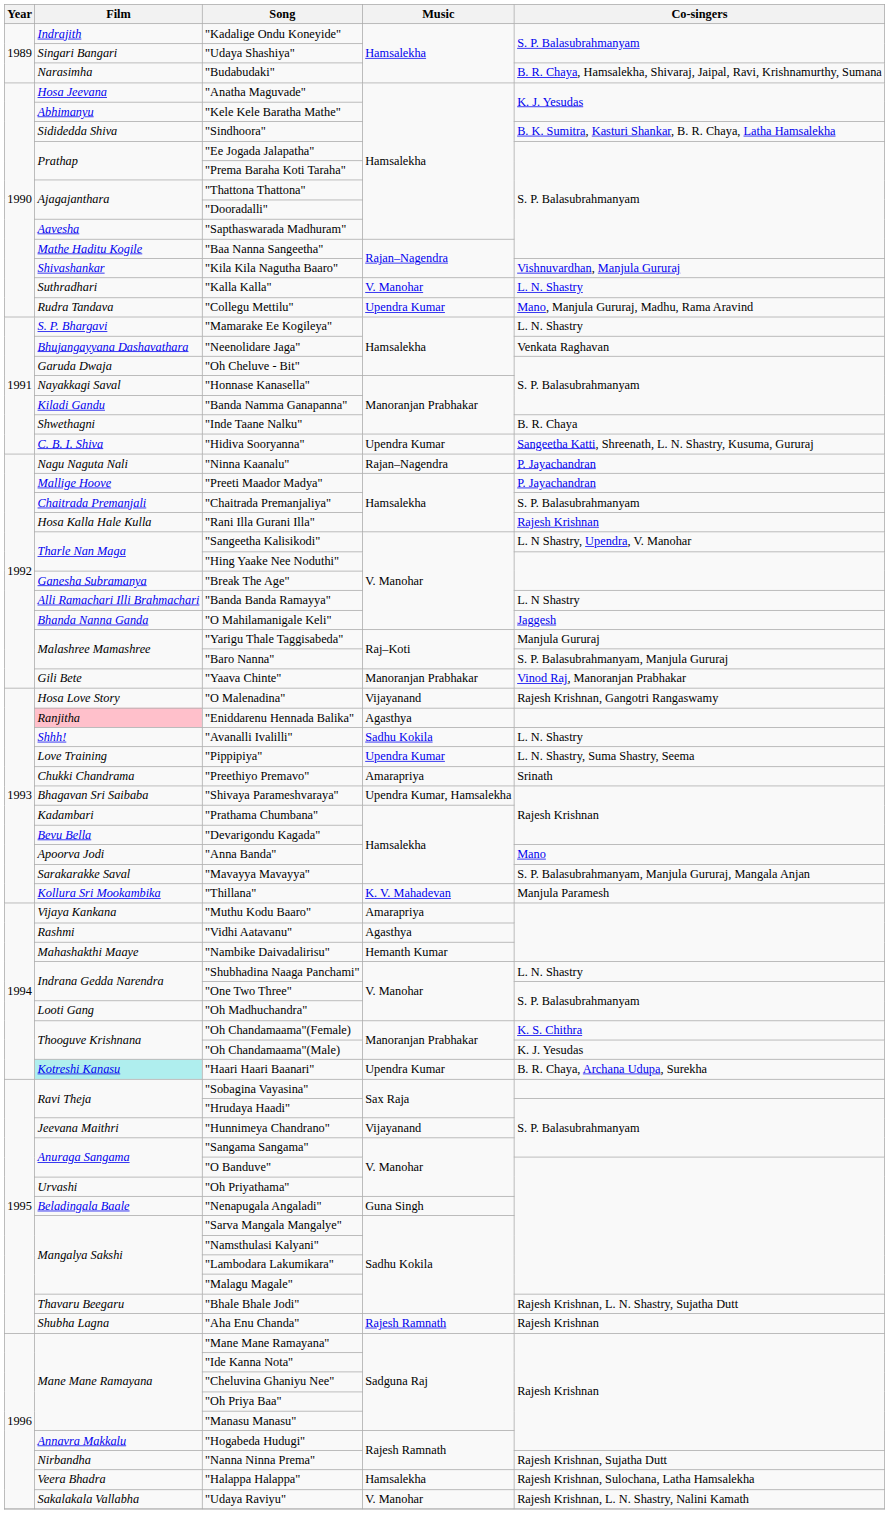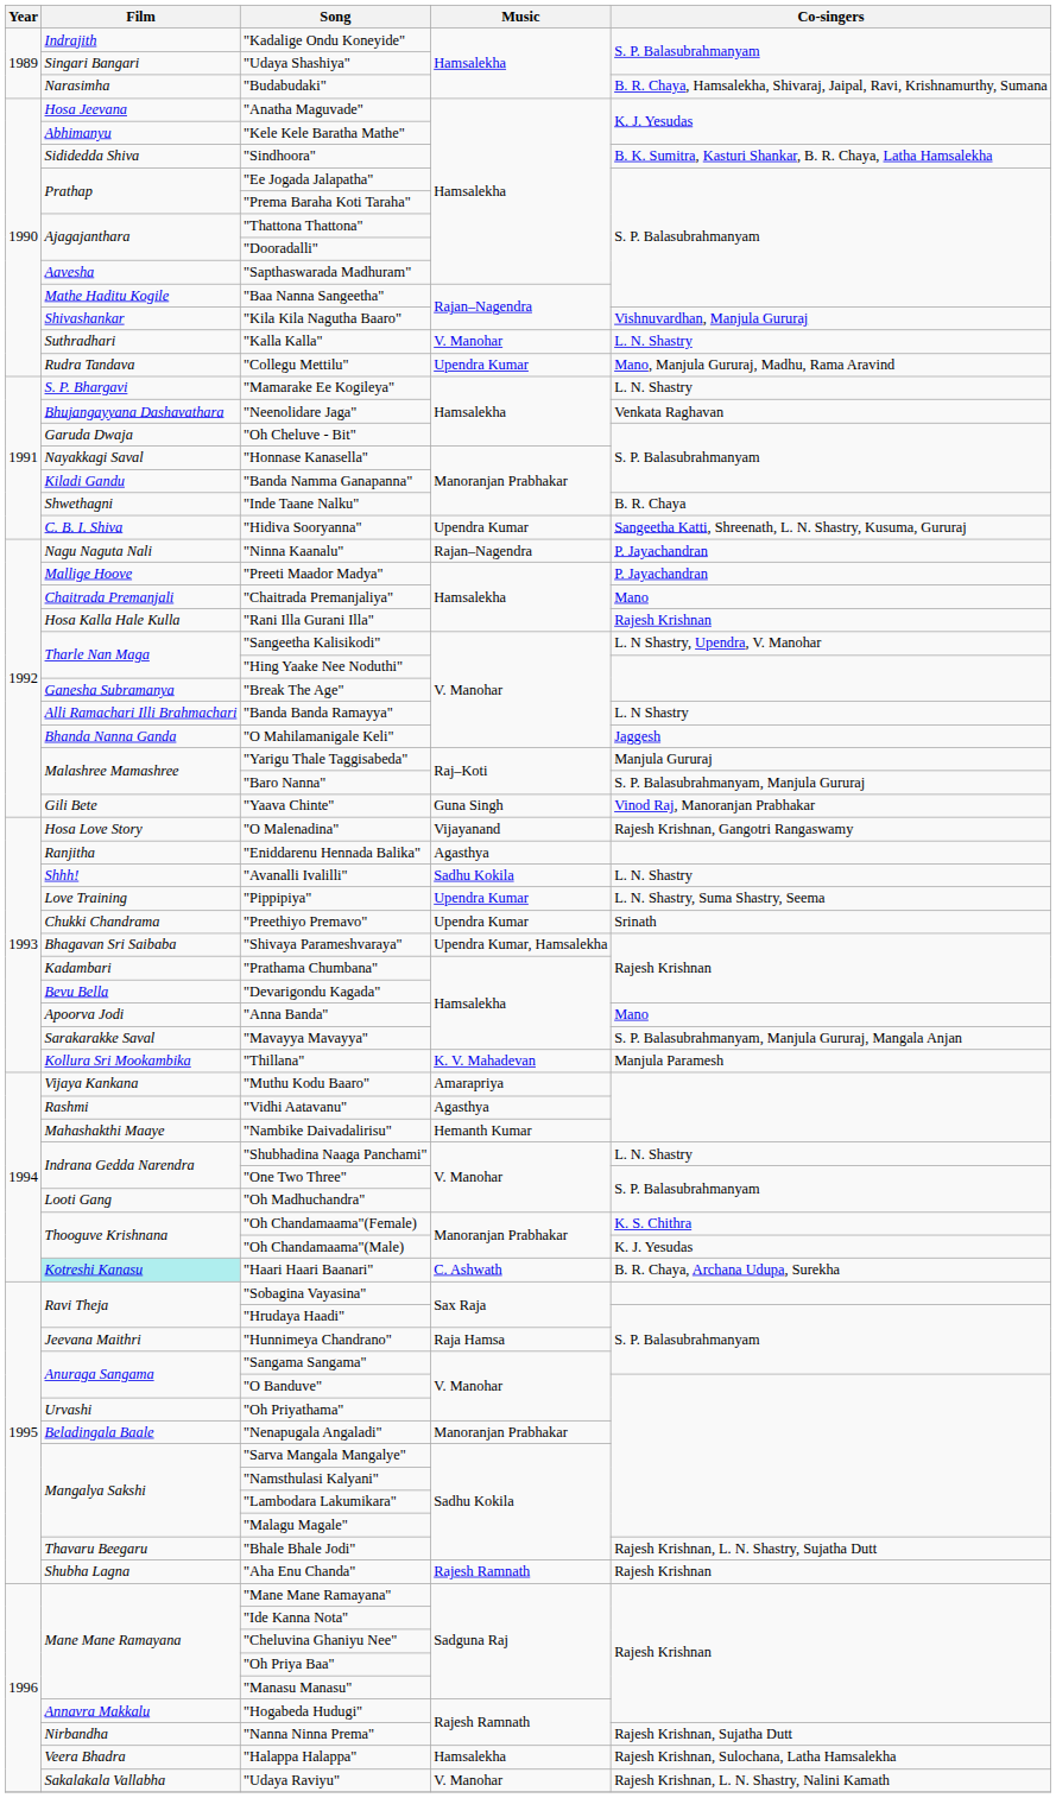 <table class="wikitable">
 <tr>
 <th>Year</th>
 <th>Film</th>
 <th>Song</th>
 <th>Music</th>
 <th>Co-singers</th>
 </tr>
 <tr>
 <td rowspan="3">1989</td>
 <td><em><a href='#'>Indrajith</a></em></td>
 <td>"Kadalige Ondu Koneyide"</td>
 <td rowspan="3"><a href='#'>Hamsalekha</a></td>
 <td rowspan="2"><a href='#'>S. P. Balasubrahmanyam</a></td>
 </tr>
 <tr>
 <td><em>Singari Bangari</em></td>
 <td>"Udaya Shashiya"</td>
 </tr>
 <tr>
 <td><em>Narasimha</em></td>
 <td>"Budabudaki"</td>
 <td><a href='#'>B. R. Chaya</a>, Hamsalekha, Shivaraj, Jaipal, Ravi, Krishnamurthy, Sumana</td>
 </tr>
 <tr>
 <td rowspan="12">1990</td>
 <td><em><a href='#'>Hosa Jeevana</a></em></td>
 <td>"Anatha Maguvade"</td>
 <td rowspan="8">Hamsalekha</td>
 <td rowspan="2"><a href='#'>K. J. Yesudas</a></td>
 </tr>
 <tr>
 <td><em><a href='#'>Abhimanyu</a></em></td>
 <td>"Kele Kele Baratha Mathe"</td>
 </tr>
 <tr>
 <td><em>Sididedda Shiva</em></td>
 <td>"Sindhoora"</td>
 <td><a href='#'>B. K. Sumitra</a>, <a href='#'>Kasturi Shankar</a>, B. R. Chaya, <a href='#'>Latha Hamsalekha</a></td>
 </tr>
 <tr>
 <td rowspan="2"><em>Prathap</em></td>
 <td>"Ee Jogada Jalapatha"</td>
 <td rowspan="6">S. P. Balasubrahmanyam</td>
 </tr>
 <tr>
 <td>"Prema Baraha Koti Taraha"</td>
 </tr>
 <tr>
 <td rowspan="2"><em>Ajagajanthara</em></td>
 <td>"Thattona Thattona"</td>
 </tr>
 <tr>
 <td>"Dooradalli"</td>
 </tr>
 <tr>
 <td><em><a href='#'>Aavesha</a></em></td>
 <td>"Sapthaswarada Madhuram"</td>
 </tr>
 <tr>
 <td><em><a href='#'>Mathe Haditu Kogile</a></em></td>
 <td>"Baa Nanna Sangeetha"</td>
 <td rowspan="2"><a href='#'>Rajan–Nagendra</a></td>
 </tr>
 <tr>
 <td><em><a href='#'>Shivashankar</a></em></td>
 <td>"Kila Kila Nagutha Baaro"</td>
 <td><a href='#'>Vishnuvardhan</a>, <a href='#'>Manjula Gururaj</a></td>
 </tr>
 <tr>
 <td><em>Suthradhari</em></td>
 <td>"Kalla Kalla"</td>
 <td><a href='#'>V. Manohar</a></td>
 <td><a href='#'>L. N. Shastry</a></td>
 </tr>
 <tr>
 <td><em>Rudra Tandava</em></td>
 <td>"Collegu Mettilu"</td>
 <td><a href='#'>Upendra Kumar</a></td>
 <td><a href='#'>Mano</a>, Manjula Gururaj, Madhu, Rama Aravind</td>
 </tr>
 <tr>
 <td rowspan="7">1991</td>
 <td><em><a href='#'>S. P. Bhargavi</a></em></td>
 <td>"Mamarake Ee Kogileya"</td>
 <td rowspan="3">Hamsalekha</td>
 <td>L. N. Shastry</td>
 </tr>
 <tr>
 <td><em><a href='#'>Bhujangayyana Dashavathara</a></em></td>
 <td>"Neenolidare Jaga"</td>
 <td>Venkata Raghavan</td>
 </tr>
 <tr>
 <td><em>Garuda Dwaja</em></td>
 <td>"Oh Cheluve - Bit"</td>
 <td rowspan="3">S. P. Balasubrahmanyam</td>
 </tr>
 <tr>
 <td><em>Nayakkagi Saval</em></td>
 <td>"Honnase Kanasella"</td>
 <td rowspan="3">Manoranjan Prabhakar</td>
 </tr>
 <tr>
 <td><em><a href='#'>Kiladi Gandu</a></em></td>
 <td>"Banda Namma Ganapanna"</td>
 </tr>
 <tr>
 <td><em>Shwethagni</em></td>
 <td>"Inde Taane Nalku"</td>
 <td>B. R. Chaya</td>
 </tr>
 <tr>
 <td><em><a href='#'>C. B. I. Shiva</a></em></td>
 <td>"Hidiva Sooryanna"</td>
 <td>Upendra Kumar</td>
 <td><a href='#'>Sangeetha Katti</a>, Shreenath, L. N. Shastry, Kusuma, Gururaj</td>
 </tr>
 <tr>
 <td rowspan="12">1992</td>
 <td><em>Nagu Naguta Nali</em></td>
 <td>"Ninna Kaanalu"</td>
 <td>Rajan–Nagendra</td>
 <td><a href='#'>P. Jayachandran</a></td>
 </tr>
 <tr>
 <td><em><a href='#'>Mallige Hoove</a></em></td>
 <td>"Preeti Maador Madya"</td>
 <td rowspan="3">Hamsalekha</td>
 <td><a href='#'>P. Jayachandran</a></td>
 </tr>
 <tr>
 <td><em><a href='#'>Chaitrada Premanjali</a></em></td>
 <td>"Chaitrada Premanjaliya"</td>
-<td>S. P. Balasubrahmanyam</td>
+<td><a href='#'>Mano</a></td>
 </tr>
 <tr>
 <td><em>Hosa Kalla Hale Kulla</em></td>
 <td>"Rani Illa Gurani Illa"</td>
 <td><a href='#'>Rajesh Krishnan</a></td>
 </tr>
 <tr>
 <td rowspan="2"><em><a href='#'>Tharle Nan Maga</a></em></td>
 <td>"Sangeetha Kalisikodi"</td>
 <td rowspan="5">V. Manohar</td>
 <td>L. N Shastry, <a href='#'>Upendra</a>, V. Manohar</td>
 </tr>
 <tr>
 <td>"Hing Yaake Nee Noduthi"</td>
 </tr>
 <tr>
 <td><em><a href='#'>Ganesha Subramanya</a></em></td>
 <td>"Break The Age"</td>
 </tr>
 <tr>
 <td><em><a href='#'>Alli Ramachari Illi Brahmachari</a></em></td>
 <td>"Banda Banda Ramayya"</td>
 <td>L. N Shastry</td>
 </tr>
 <tr>
 <td><em><a href='#'>Bhanda Nanna Ganda</a></em></td>
 <td>"O Mahilamanigale Keli"</td>
 <td><a href='#'>Jaggesh</a></td>
 </tr>
 <tr>
 <td rowspan="2"><em>Malashree Mamashree</em></td>
 <td>"Yarigu Thale Taggisabeda"</td>
 <td rowspan="2">Raj–Koti</td>
 <td>Manjula Gururaj</td>
 </tr>
 <tr>
 <td>"Baro Nanna"</td>
 <td>S. P. Balasubrahmanyam, Manjula Gururaj</td>
 </tr>
 <tr>
 <td><em>Gili Bete</em></td>
 <td>"Yaava Chinte"</td>
-<td>Manoranjan Prabhakar</td>
+<td>Guna Singh</td>
 <td><a href='#'>Vinod Raj</a>, Manoranjan Prabhakar</td>
 </tr>
 <tr>
 <td rowspan="11">1993</td>
 <td><em>Hosa Love Story</em></td>
 <td>"O Malenadina"</td>
 <td>Vijayanand</td>
 <td>Rajesh Krishnan, Gangotri Rangaswamy</td>
 </tr>
 <tr>
-<td style="background: pink;"><em>Ranjitha</em></td>
+<td><em>Ranjitha</em></td>
 <td>"Eniddarenu Hennada Balika"</td>
 <td>Agasthya</td>
 </tr>
 <tr>
 <td><em><a href='#'>Shhh!</a></em></td>
 <td>"Avanalli Ivalilli"</td>
 <td><a href='#'>Sadhu Kokila</a></td>
 <td>L. N. Shastry</td>
 </tr>
 <tr>
 <td><em>Love Training</em></td>
 <td>"Pippipiya"</td>
 <td><a href='#'>Upendra Kumar</a></td>
 <td>L. N. Shastry, Suma Shastry, Seema</td>
 </tr>
 <tr>
 <td><em>Chukki Chandrama</em></td>
 <td>"Preethiyo Premavo"</td>
-<td>Amarapriya</td>
+<td>Upendra Kumar</td>
 <td>Srinath</td>
 </tr>
 <tr>
 <td><em>Bhagavan Sri Saibaba</em></td>
 <td>"Shivaya Parameshvaraya"</td>
 <td>Upendra Kumar, Hamsalekha</td>
 <td rowspan="3">Rajesh Krishnan</td>
 </tr>
 <tr>
 <td><em>Kadambari</em></td>
 <td>"Prathama Chumbana"</td>
 <td rowspan="4">Hamsalekha</td>
 </tr>
 <tr>
 <td><em><a href='#'>Bevu Bella</a></em></td>
 <td>"Devarigondu Kagada"</td>
 </tr>
 <tr>
 <td><em>Apoorva Jodi</em></td>
 <td>"Anna Banda"</td>
 <td><a href='#'>Mano</a></td>
 </tr>
 <tr>
 <td><em>Sarakarakke Saval</em></td>
 <td>"Mavayya Mavayya"</td>
 <td>S. P. Balasubrahmanyam, Manjula Gururaj, Mangala Anjan</td>
 </tr>
 <tr>
 <td><em><a href='#'>Kollura Sri Mookambika</a></em></td>
 <td>"Thillana"</td>
 <td><a href='#'>K. V. Mahadevan</a></td>
 <td>Manjula Paramesh</td>
 </tr>
 <tr>
 <td rowspan="9">1994</td>
 <td><em>Vijaya Kankana</em></td>
 <td>"Muthu Kodu Baaro"</td>
 <td>Amarapriya</td>
 </tr>
 <tr>
 <td><em>Rashmi</em></td>
 <td>"Vidhi Aatavanu"</td>
 <td>Agasthya</td>
 </tr>
 <tr>
 <td><em>Mahashakthi Maaye</em></td>
 <td>"Nambike Daivadalirisu"</td>
 <td>Hemanth Kumar</td>
 </tr>
 <tr>
 <td rowspan="2"><em>Indrana Gedda Narendra</em></td>
 <td>"Shubhadina Naaga Panchami"</td>
 <td rowspan="3">V. Manohar</td>
 <td>L. N. Shastry</td>
 </tr>
 <tr>
 <td>"One Two Three"</td>
 <td rowspan="2">S. P. Balasubrahmanyam</td>
 </tr>
 <tr>
 <td><em>Looti Gang</em></td>
 <td>"Oh Madhuchandra"</td>
 </tr>
 <tr>
 <td rowspan="2"><em>Thooguve Krishnana</em></td>
 <td>"Oh Chandamaama"(Female)</td>
 <td rowspan="2">Manoranjan Prabhakar</td>
 <td><a href='#'>K. S. Chithra</a></td>
 </tr>
 <tr>
 <td>"Oh Chandamaama"(Male)</td>
 <td>K. J. Yesudas</td>
 </tr>
 <tr>
 <td style="background: paleturquoise;"><em><a href='#'>Kotreshi Kanasu</a></em></td>
 <td>"Haari Haari Baanari"</td>
-<td>Upendra Kumar</td>
+<td><a href='#'>C. Ashwath</a></td>
 <td>B. R. Chaya, <a href='#'>Archana Udupa</a>, Surekha</td>
 </tr>
 <tr>
 <td rowspan="13">1995</td>
 <td rowspan="2"><em>Ravi Theja</em></td>
 <td>"Sobagina Vayasina"</td>
 <td rowspan="2">Sax Raja</td>
 </tr>
 <tr>
 <td>"Hrudaya Haadi"</td>
 <td rowspan="3">S. P. Balasubrahmanyam</td>
 </tr>
 <tr>
 <td><em>Jeevana Maithri</em></td>
 <td>"Hunnimeya Chandrano"</td>
-<td>Vijayanand</td>
+<td>Raja Hamsa</td>
 </tr>
 <tr>
 <td rowspan="2"><em><a href='#'>Anuraga Sangama</a></em></td>
 <td>"Sangama Sangama"</td>
 <td rowspan="3">V. Manohar</td>
 </tr>
 <tr>
 <td>"O Banduve"</td>
 </tr>
 <tr>
 <td><em>Urvashi</em></td>
 <td>"Oh Priyathama"</td>
 </tr>
 <tr>
 <td><em><a href='#'>Beladingala Baale</a></em></td>
 <td>"Nenapugala Angaladi"</td>
-<td>Guna Singh</td>
+<td>Manoranjan Prabhakar</td>
 </tr>
 <tr>
 <td rowspan="4"><em>Mangalya Sakshi</em></td>
 <td>"Sarva Mangala Mangalye"</td>
 <td rowspan="5">Sadhu Kokila</td>
 </tr>
 <tr>
 <td>"Namsthulasi Kalyani"</td>
 </tr>
 <tr>
 <td>"Lambodara Lakumikara"</td>
 </tr>
 <tr>
 <td>"Malagu Magale"</td>
 </tr>
 <tr>
 <td><em>Thavaru Beegaru</em></td>
 <td>"Bhale Bhale Jodi"</td>
 <td>Rajesh Krishnan, L. N. Shastry, Sujatha Dutt</td>
 </tr>
 <tr>
 <td><em>Shubha Lagna</em></td>
 <td>"Aha Enu Chanda"</td>
 <td><a href='#'>Rajesh Ramnath</a></td>
 <td>Rajesh Krishnan</td>
 </tr>
 <tr>
 <td rowspan="9">1996</td>
 <td rowspan="5"><em>Mane Mane Ramayana</em></td>
 <td>"Mane Mane Ramayana"</td>
 <td rowspan="5">Sadguna Raj</td>
 <td rowspan="6">Rajesh Krishnan</td>
 </tr>
 <tr>
 <td>"Ide Kanna Nota"</td>
 </tr>
 <tr>
 <td>"Cheluvina Ghaniyu Nee"</td>
 </tr>
 <tr>
 <td>"Oh Priya Baa"</td>
 </tr>
 <tr>
 <td>"Manasu Manasu"</td>
 </tr>
 <tr>
 <td><em><a href='#'>Annavra Makkalu</a></em></td>
 <td>"Hogabeda Hudugi"</td>
 <td rowspan="2">Rajesh Ramnath</td>
 </tr>
 <tr>
 <td><em>Nirbandha</em></td>
 <td>"Nanna Ninna Prema"</td>
 <td>Rajesh Krishnan, Sujatha Dutt</td>
 </tr>
 <tr>
 <td><em>Veera Bhadra</em></td>
 <td>"Halappa Halappa"</td>
 <td>Hamsalekha</td>
 <td>Rajesh Krishnan, Sulochana, Latha Hamsalekha</td>
 </tr>
 <tr>
 <td><em>Sakalakala Vallabha</em></td>
 <td>"Udaya Raviyu"</td>
 <td>V. Manohar</td>
 <td>Rajesh Krishnan, L. N. Shastry, Nalini Kamath</td>
 </tr>
 <tr>
 </tr>
 </table>
